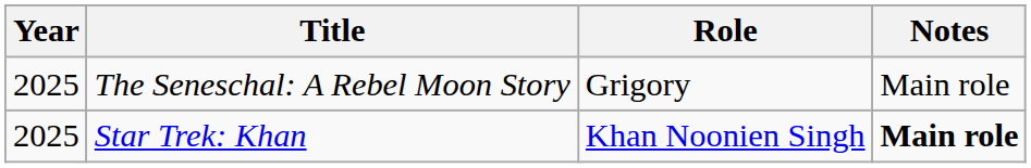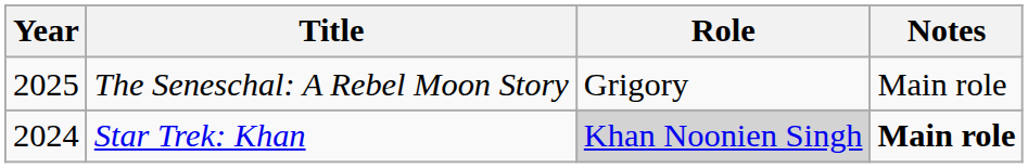 <table class="wikitable sortable">
 <tr>
 <th>Year</th>
 <th>Title</th>
 <th>Role</th>
 <th class="unsortable">Notes</th>
 </tr>
 <tr>
 <td>2025</td>
 <td><em>The Seneschal: A Rebel Moon Story</em></td>
 <td>Grigory</td>
 <td>Main role</td>
 </tr>
 <tr>
-<td>2025</td>
+<td>2024</td>
 <td><em><a href='#'>Star Trek: Khan</a></em></td>
-<td><a href='#'>Khan Noonien Singh</a></td>
+<td style="background: lightgrey;"><a href='#'>Khan Noonien Singh</a></td>
 <td><strong>Main role</strong></td>
 </tr>
 </table>
